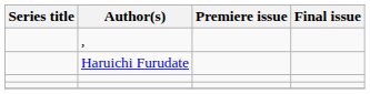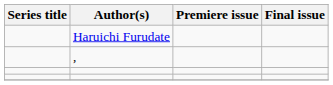 <table class="wikitable sortable">
 <tr>
 <th scope="col">Series title</th>
 <th scope="col">Author(s)</th>
 <th scope="col">Premiere issue</th>
 <th scope="col">Final issue</th>
 </tr>
 <tr>
 <td></td>
-<td>, </td>
+<td><a href='#'>Haruichi Furudate</a></td>
 <td></td>
 <td></td>
 </tr>
 <tr>
 <td></td>
-<td><a href='#'>Haruichi Furudate</a></td>
+<td>, </td>
 <td></td>
 <td></td>
 </tr>
 <tr>
 <td></td>
 <td></td>
 <td></td>
 <td></td>
 </tr>
 <tr>
 <td></td>
 <td></td>
 <td></td>
 <td></td>
 </tr>
 <tr>
 </tr>
 </table>
